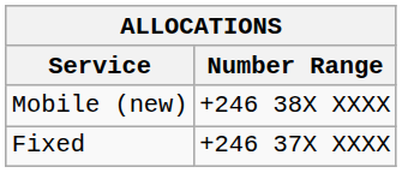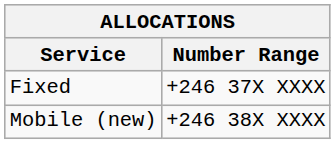 <table class="wikitable" border=1>
 <tr>
 <th colspan="2">ALLOCATIONS</th>
 </tr>
 <tr>
 <th>Service</th>
 <th>Number Range</th>
 </tr>
 <tr>
+<td>Fixed</td>
+<td>+246 37X XXXX</td>
+</tr>
+<tr>
 <td>Mobile (new)</td>
 <td>+246 38X XXXX</td>
 </tr>
-<tr>
-<td>Fixed</td>
-<td>+246 37X XXXX</td>
-</tr>
 </table>
